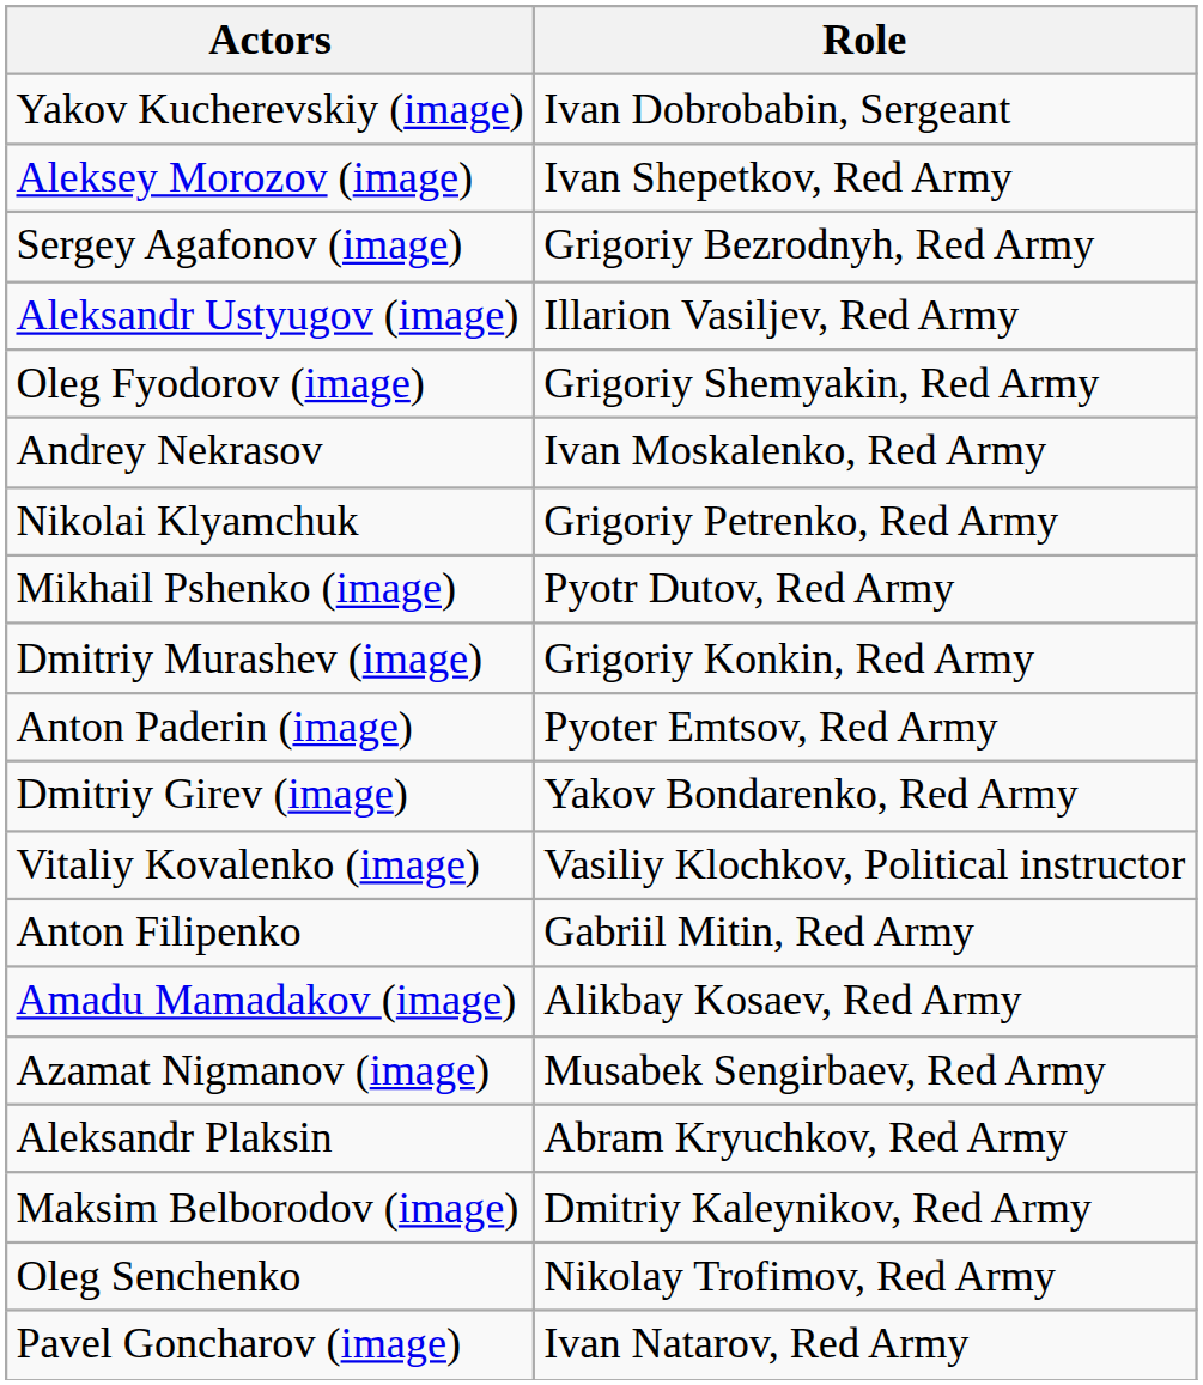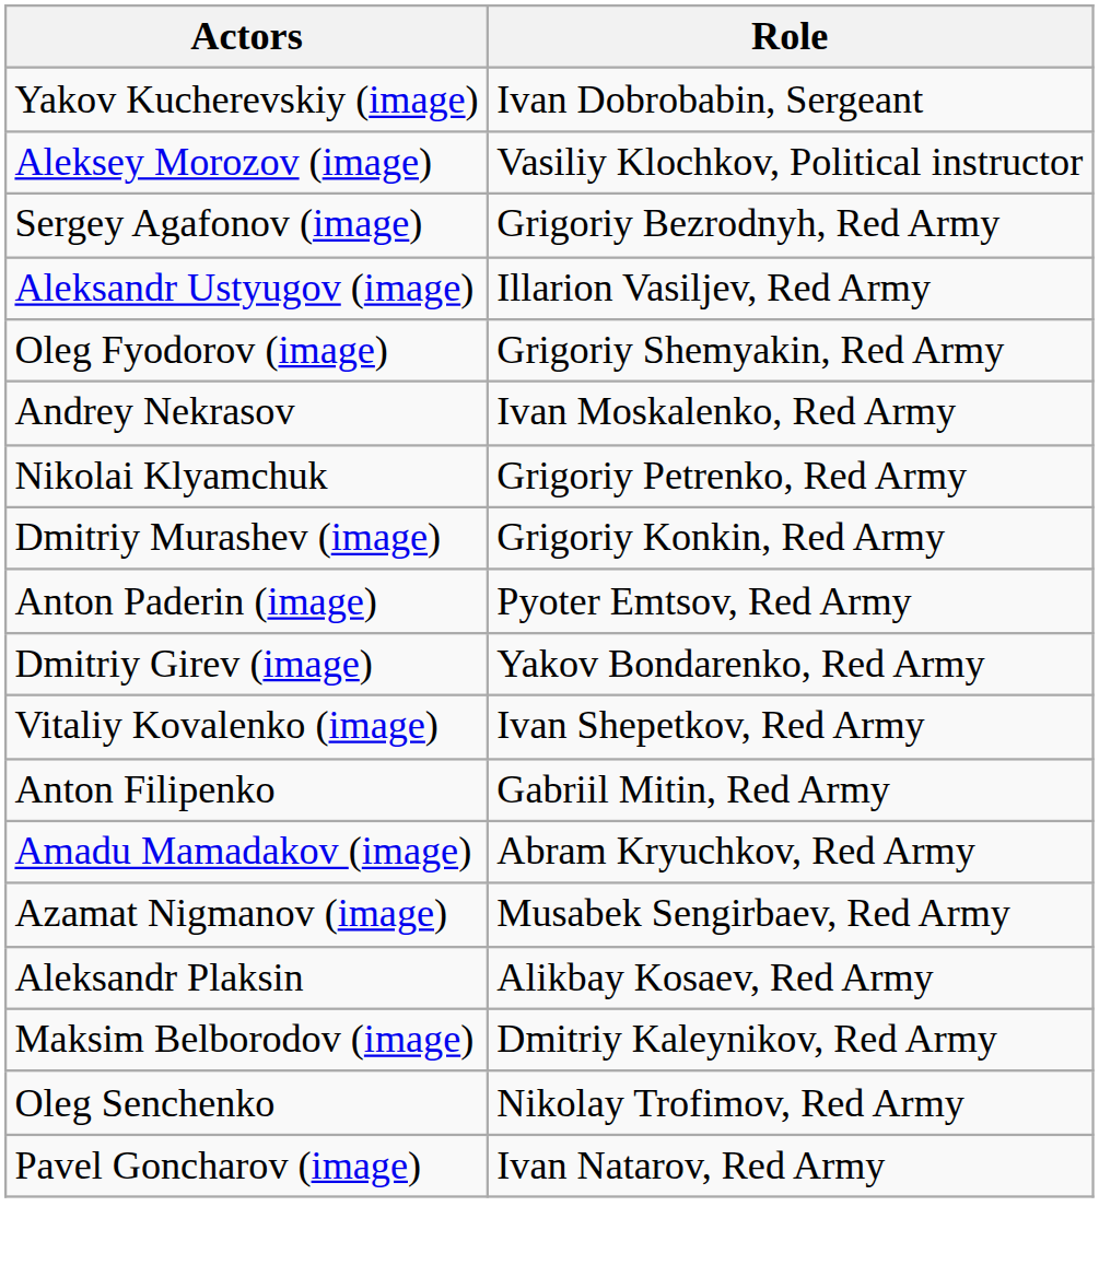 <table class="wikitable">
 <tr>
 <th>Actors</th>
 <th>Role</th>
 </tr>
 <tr>
 <td>Yakov Kucherevskiy (<a href='#'>image</a>)</td>
 <td>Ivan Dobrobabin, Sergeant</td>
 </tr>
 <tr>
 <td><a href='#'>Aleksey Morozov</a> (<a href='#'>image</a>)</td>
-<td>Ivan Shepetkov, Red Army</td>
+<td>Vasiliy Klochkov, Political instructor</td>
 </tr>
 <tr>
 <td>Sergey Agafonov (<a href='#'>image</a>)</td>
 <td>Grigoriy Bezrodnyh, Red Army</td>
 </tr>
 <tr>
 <td><a href='#'>Aleksandr Ustyugov</a> (<a href='#'>image</a>)</td>
 <td>Illarion Vasiljev, Red Army</td>
 </tr>
 <tr>
 <td>Oleg Fyodorov (<a href='#'>image</a>)</td>
 <td>Grigoriy Shemyakin, Red Army</td>
 </tr>
 <tr>
 <td>Andrey Nekrasov</td>
 <td>Ivan Moskalenko, Red Army</td>
 </tr>
 <tr>
 <td>Nikolai Klyamchuk</td>
 <td>Grigoriy Petrenko, Red Army</td>
 </tr>
 <tr>
-<td>Mikhail Pshenko (<a href='#'>image</a>)</td>
-<td>Pyotr Dutov, Red Army</td>
-</tr>
-<tr>
 <td>Dmitriy Murashev (<a href='#'>image</a>)</td>
 <td>Grigoriy Konkin, Red Army</td>
 </tr>
 <tr>
 <td>Anton Paderin (<a href='#'>image</a>)</td>
 <td>Pyoter Emtsov, Red Army</td>
 </tr>
 <tr>
 <td>Dmitriy Girev (<a href='#'>image</a>)</td>
 <td>Yakov Bondarenko, Red Army</td>
 </tr>
 <tr>
 <td>Vitaliy Kovalenko (<a href='#'>image</a>)</td>
-<td>Vasiliy Klochkov, Political instructor</td>
+<td>Ivan Shepetkov, Red Army</td>
 </tr>
 <tr>
 <td>Anton Filipenko</td>
 <td>Gabriil Mitin, Red Army</td>
 </tr>
 <tr>
 <td><a href='#'>Amadu Mamadakov </a>(<a href='#'>image</a>)</td>
-<td>Alikbay Kosaev, Red Army</td>
+<td>Abram Kryuchkov, Red Army</td>
 </tr>
 <tr>
 <td>Azamat Nigmanov (<a href='#'>image</a>)</td>
 <td>Musabek Sengirbaev, Red Army</td>
 </tr>
 <tr>
 <td>Aleksandr Plaksin</td>
-<td>Abram Kryuchkov, Red Army</td>
+<td>Alikbay Kosaev, Red Army</td>
 </tr>
 <tr>
 <td>Maksim Belborodov (<a href='#'>image</a>)</td>
 <td>Dmitriy Kaleynikov, Red Army</td>
 </tr>
 <tr>
 <td>Oleg Senchenko</td>
 <td>Nikolay Trofimov, Red Army</td>
 </tr>
 <tr>
 <td>Pavel Goncharov (<a href='#'>image</a>)</td>
 <td>Ivan Natarov, Red Army</td>
 </tr>
 </table>
